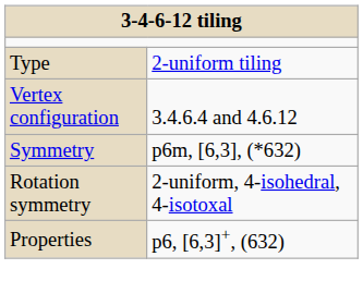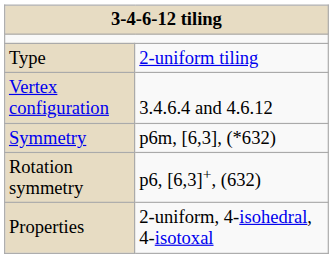 <table class=wikitable style="float:right;" width="280">
 <tr>
 <th style="background-color:#e7dcc3;" colspan=2>3-4-6-12 tiling</th>
 </tr>
 <tr>
 <td style="text-align:center;" colspan=2></td>
 </tr>
 <tr>
 <td style="background-color:#e7dcc3;width:105px;">Type</td>
 <td><a href='#'>2-uniform tiling</a></td>
 </tr>
 <tr>
 <td style="background-color:#e7dcc3;"><a href='#'>Vertex configuration</a></td>
 <td><br>3.4.6.4 and 4.6.12</td>
 </tr>
 <tr>
 <td style="background-color:#e7dcc3;"><a href='#'>Symmetry</a></td>
 <td>p6m, [6,3], (*632)</td>
 </tr>
 <tr>
 <td style="background-color:#e7dcc3;">Rotation symmetry</td>
-<td>2-uniform, 4-<a href='#'>isohedral</a>, 4-<a href='#'>isotoxal</a></td>
+<td>p6, [6,3]<sup>+</sup>, (632)</td>
 </tr>
 <tr>
 <td style="background-color:#e7dcc3;">Properties</td>
-<td>p6, [6,3]<sup>+</sup>, (632)</td>
+<td>2-uniform, 4-<a href='#'>isohedral</a>, 4-<a href='#'>isotoxal</a></td>
 </tr>
 </table>
